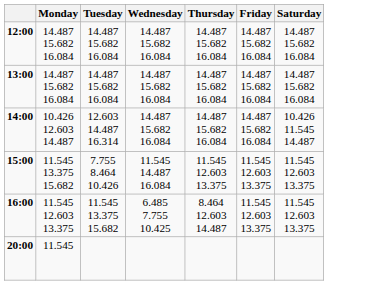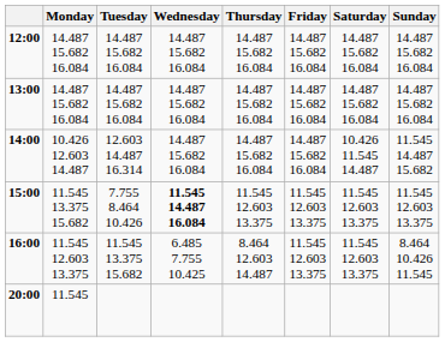 <table style="text-align: center;" class="wikitable">
 <tr>
 <th></th>
 <th>Monday</th>
 <th>Tuesday</th>
 <th>Wednesday</th>
 <th>Thursday</th>
 <th>Friday</th>
 <th>Saturday</th>
+<th>Sunday</th>
 </tr>
 <tr style="vertical-align: top;">
 <td><strong>12:00</strong></td>
+<td>14.487<br>15.682<br>16.084</td>
 <td>14.487<br>15.682<br>16.084</td>
 <td>14.487<br>15.682<br>16.084</td>
 <td>14.487<br>15.682<br>16.084</td>
 <td>14.487<br>15.682<br>16.084</td>
 <td>14.487<br>15.682<br>16.084</td>
 <td>14.487<br>15.682<br>16.084</td>
 </tr>
 <tr style="vertical-align: top;">
 <td><strong>13:00</strong></td>
 <td>14.487<br>15.682<br>16.084</td>
 <td>14.487<br>15.682<br>16.084</td>
 <td>14.487<br>15.682<br>16.084</td>
 <td>14.487<br>15.682<br>16.084</td>
 <td>14.487<br>15.682<br>16.084</td>
 <td>14.487<br>15.682<br>16.084</td>
+<td>14.487<br>15.682<br>16.084</td>
 </tr>
 <tr style="vertical-align: top;">
 <td><strong>14:00</strong></td>
 <td>10.426<br>12.603<br>14.487</td>
 <td>12.603<br>14.487<br>16.314</td>
 <td>14.487<br>15.682<br>16.084</td>
 <td>14.487<br>15.682<br>16.084</td>
 <td>14.487<br>15.682<br>16.084</td>
 <td>10.426<br>11.545<br>14.487</td>
+<td>11.545<br>14.487<br>15.682</td>
 </tr>
 <tr style="vertical-align: top;">
 <td><strong>15:00</strong></td>
 <td>11.545<br>13.375<br>15.682</td>
 <td>7.755<br>8.464<br>10.426</td>
-<td>11.545<br>14.487<br>16.084</td>
+<td><strong>11.545<br>14.487<br>16.084</strong></td>
+<td>11.545<br>12.603<br>13.375</td>
 <td>11.545<br>12.603<br>13.375</td>
 <td>11.545<br>12.603<br>13.375</td>
 <td>11.545<br>12.603<br>13.375</td>
 </tr>
 <tr style="vertical-align: top;">
 <td><strong>16:00</strong></td>
 <td>11.545<br>12.603<br>13.375</td>
 <td>11.545<br>13.375<br>15.682</td>
 <td>6.485<br>7.755<br>10.425</td>
 <td>8.464<br>12.603<br>14.487</td>
 <td>11.545<br>12.603<br>13.375</td>
 <td>11.545<br>12.603<br>13.375</td>
+<td>8.464<br>10.426<br>11.545</td>
 </tr>
 <tr style="vertical-align: top;">
 <td><strong>20:00</strong></td>
 <td>11.545<br> <br> </td>
 <td> </td>
 <td> </td>
 <td> </td>
 <td> </td>
 <td> </td>
+<td> </td>
 </tr>
 </table>
